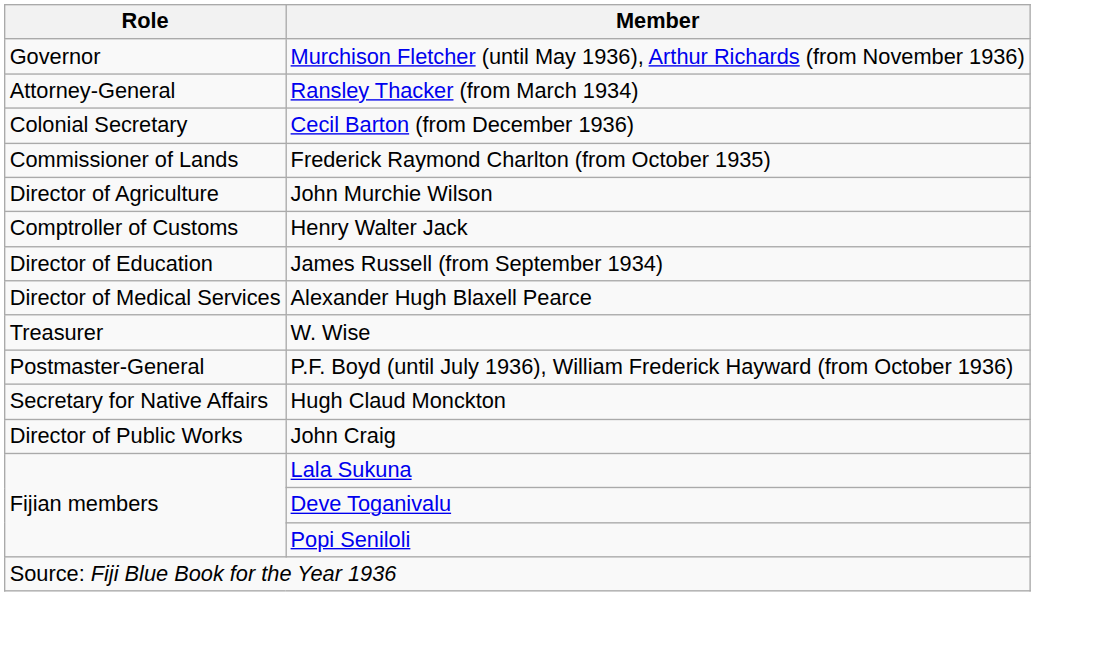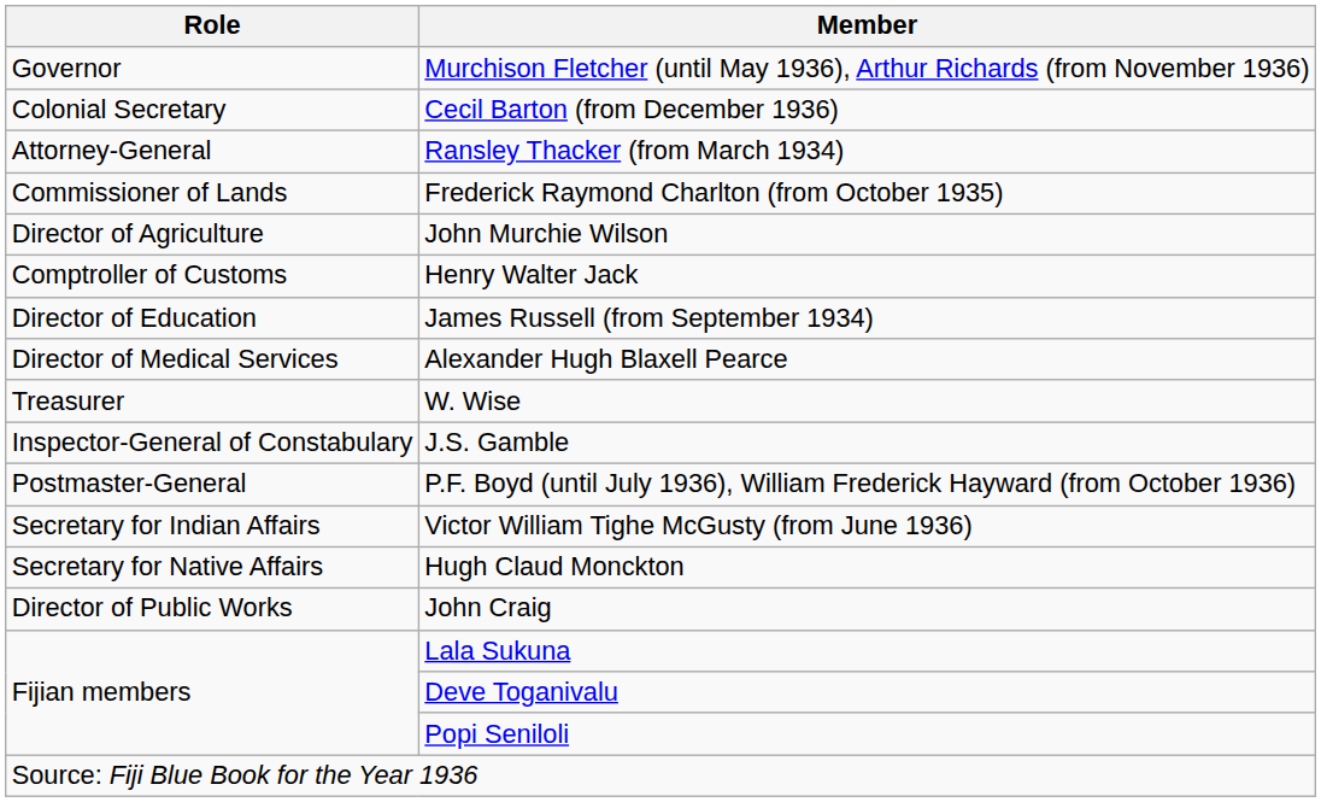 <table class=wikitable>
 <tr>
 <th>Role</th>
 <th>Member</th>
 </tr>
 <tr>
 <td>Governor</td>
 <td><a href='#'>Murchison Fletcher</a> (until May 1936), <a href='#'>Arthur Richards</a> (from November 1936)</td>
 </tr>
 <tr>
+<td>Colonial Secretary</td>
+<td><a href='#'>Cecil Barton</a> (from December 1936)</td>
+</tr>
+<tr>
 <td>Attorney-General</td>
 <td><a href='#'>Ransley Thacker</a> (from March 1934)</td>
-</tr>
-<tr>
-<td>Colonial Secretary</td>
-<td><a href='#'>Cecil Barton</a> (from December 1936)</td>
 </tr>
 <tr>
 <td>Commissioner of Lands</td>
 <td>Frederick Raymond Charlton (from October 1935)</td>
 </tr>
 <tr>
 <td>Director of Agriculture</td>
 <td>John Murchie Wilson</td>
 </tr>
 <tr>
 <td>Comptroller of Customs</td>
 <td>Henry Walter Jack</td>
 </tr>
 <tr>
 <td>Director of Education</td>
 <td>James Russell (from September 1934)</td>
 </tr>
 <tr>
 <td>Director of Medical Services</td>
 <td>Alexander Hugh Blaxell Pearce</td>
 </tr>
 <tr>
 <td>Treasurer</td>
 <td>W. Wise</td>
 </tr>
 <tr>
+<td>Inspector-General of Constabulary</td>
+<td>J.S. Gamble</td>
+</tr>
+<tr>
 <td>Postmaster-General</td>
 <td>P.F. Boyd (until July 1936), William Frederick Hayward (from October 1936)</td>
+</tr>
+<tr>
+<td>Secretary for Indian Affairs</td>
+<td>Victor William Tighe McGusty (from June 1936)</td>
 </tr>
 <tr>
 <td>Secretary for Native Affairs</td>
 <td>Hugh Claud Monckton</td>
 </tr>
 <tr>
 <td>Director of Public Works</td>
 <td>John Craig</td>
 </tr>
 <tr>
 <td rowspan=3>Fijian members</td>
 <td><a href='#'>Lala Sukuna</a></td>
 </tr>
 <tr>
 <td><a href='#'>Deve Toganivalu</a></td>
 </tr>
 <tr>
 <td><a href='#'>Popi Seniloli</a></td>
 </tr>
 <tr>
 <td colspan=2>Source: <em>Fiji Blue Book for the Year 1936</em></td>
 </tr>
 </table>
